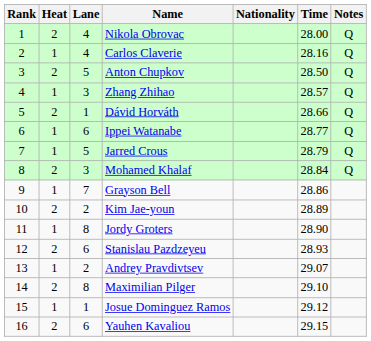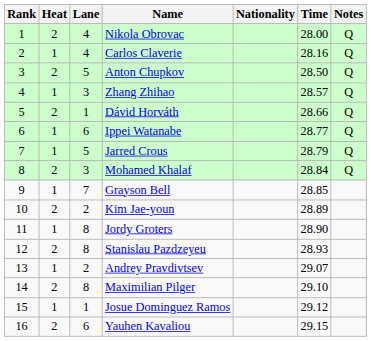 <table class="wikitable sortable" style="text-align:center">
 <tr>
 <th>Rank</th>
 <th>Heat</th>
 <th>Lane</th>
 <th>Name</th>
 <th>Nationality</th>
 <th>Time</th>
 <th>Notes</th>
 </tr>
 <tr bgcolor=ccffcc>
 <td>1</td>
 <td>2</td>
 <td>4</td>
 <td align=left><a href='#'>Nikola Obrovac</a></td>
 <td align=left></td>
 <td>28.00</td>
 <td>Q</td>
 </tr>
 <tr bgcolor=ccffcc>
 <td>2</td>
 <td>1</td>
 <td>4</td>
 <td align=left><a href='#'>Carlos Claverie</a></td>
 <td align=left></td>
 <td>28.16</td>
 <td>Q</td>
 </tr>
 <tr bgcolor=ccffcc>
 <td>3</td>
 <td>2</td>
 <td>5</td>
 <td align=left><a href='#'>Anton Chupkov</a></td>
 <td align=left></td>
 <td>28.50</td>
 <td>Q</td>
 </tr>
 <tr bgcolor=ccffcc>
 <td>4</td>
 <td>1</td>
 <td>3</td>
 <td align=left><a href='#'>Zhang Zhihao</a></td>
 <td align=left></td>
 <td>28.57</td>
 <td>Q</td>
 </tr>
 <tr bgcolor=ccffcc>
 <td>5</td>
 <td>2</td>
 <td>1</td>
 <td align=left><a href='#'>Dávid Horváth</a></td>
 <td align=left></td>
 <td>28.66</td>
 <td>Q</td>
 </tr>
 <tr bgcolor=ccffcc>
 <td>6</td>
 <td>1</td>
 <td>6</td>
 <td align=left><a href='#'>Ippei Watanabe</a></td>
 <td align=left></td>
 <td>28.77</td>
 <td>Q</td>
 </tr>
 <tr bgcolor=ccffcc>
 <td>7</td>
 <td>1</td>
 <td>5</td>
 <td align=left><a href='#'>Jarred Crous</a></td>
 <td align=left></td>
 <td>28.79</td>
 <td>Q</td>
 </tr>
 <tr bgcolor=ccffcc>
 <td>8</td>
 <td>2</td>
 <td>3</td>
 <td align=left><a href='#'>Mohamed Khalaf</a></td>
 <td align=left></td>
 <td>28.84</td>
 <td>Q</td>
 </tr>
 <tr>
 <td>9</td>
 <td>1</td>
 <td>7</td>
 <td align=left><a href='#'>Grayson Bell</a></td>
 <td align=left></td>
-<td>28.86</td>
+<td>28.85</td>
 <td></td>
 </tr>
 <tr>
 <td>10</td>
 <td>2</td>
 <td>2</td>
 <td align=left><a href='#'>Kim Jae-youn</a></td>
 <td align=left></td>
 <td>28.89</td>
 <td></td>
 </tr>
 <tr>
 <td>11</td>
 <td>1</td>
 <td>8</td>
 <td align=left><a href='#'>Jordy Groters</a></td>
 <td align=left></td>
 <td>28.90</td>
 <td></td>
 </tr>
 <tr>
 <td>12</td>
 <td>2</td>
-<td>6</td>
+<td>8</td>
 <td align=left><a href='#'>Stanislau Pazdzeyeu</a></td>
 <td align=left></td>
 <td>28.93</td>
 <td></td>
 </tr>
 <tr>
 <td>13</td>
 <td>1</td>
 <td>2</td>
 <td align=left><a href='#'>Andrey Pravdivtsev</a></td>
 <td align=left></td>
 <td>29.07</td>
 <td></td>
 </tr>
 <tr>
 <td>14</td>
 <td>2</td>
 <td>8</td>
 <td align=left><a href='#'>Maximilian Pilger</a></td>
 <td align=left></td>
 <td>29.10</td>
 <td></td>
 </tr>
 <tr>
 <td>15</td>
 <td>1</td>
 <td>1</td>
 <td align=left><a href='#'>Josue Dominguez Ramos</a></td>
 <td align=left></td>
 <td>29.12</td>
 <td></td>
 </tr>
 <tr>
 <td>16</td>
 <td>2</td>
 <td>6</td>
 <td align=left><a href='#'>Yauhen Kavaliou</a></td>
 <td align=left></td>
 <td>29.15</td>
 <td></td>
 </tr>
 </table>
